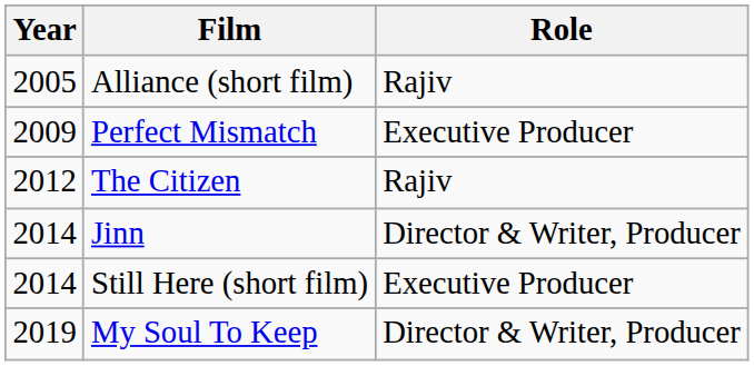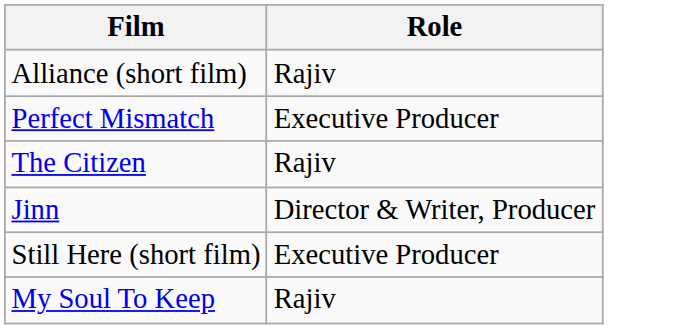 <table class="wikitable sortable">
 <tr>
-<th>Year</th>
 <th>Film</th>
 <th>Role</th>
 </tr>
 <tr>
-<td>2005</td>
 <td>Alliance (short film)</td>
 <td>Rajiv</td>
 </tr>
 <tr>
-<td>2009</td>
 <td><a href='#'>Perfect Mismatch</a></td>
 <td>Executive Producer</td>
 </tr>
 <tr>
-<td>2012</td>
 <td><a href='#'>The Citizen</a></td>
 <td>Rajiv</td>
 </tr>
 <tr>
-<td>2014</td>
 <td><a href='#'>Jinn</a></td>
 <td>Director & Writer, Producer</td>
 </tr>
 <tr>
-<td>2014</td>
 <td>Still Here  (short film)</td>
 <td>Executive Producer</td>
 </tr>
 <tr>
-<td>2019</td>
 <td><a href='#'>My Soul To Keep</a></td>
-<td>Director & Writer, Producer</td>
+<td>Rajiv</td>
 </tr>
 </table>
